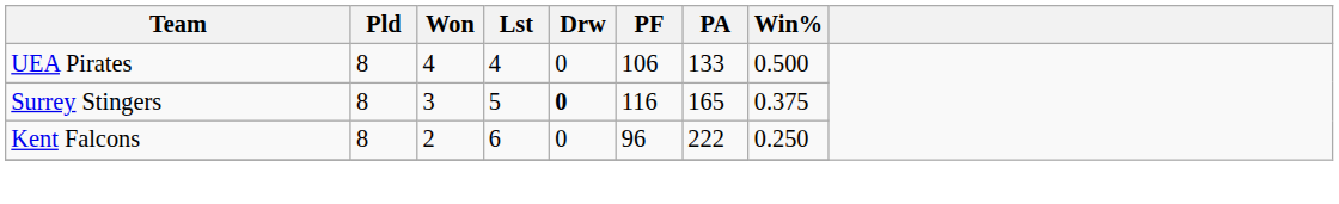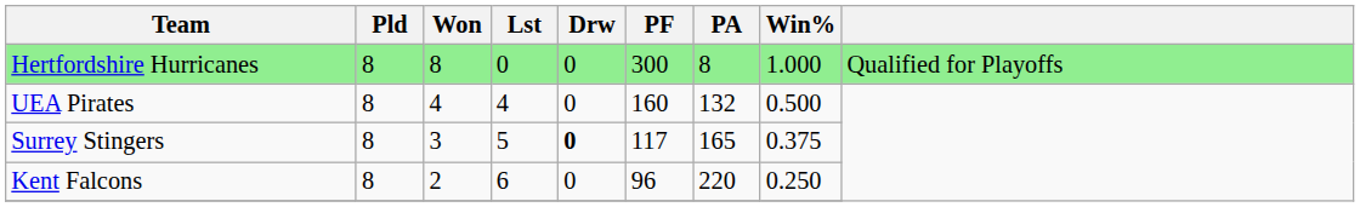 <table class="wikitable">
 <tr>
 <th width=26%>Team</th>
 <th width=5%>Pld</th>
 <th width=5%>Won</th>
 <th width=5%>Lst</th>
 <th width=5%>Drw</th>
 <th width=5%>PF</th>
 <th width=5%>PA</th>
 <th width=6%>Win%</th>
 <th width=38%></th>
 </tr>
+<tr style="background:lightgreen">
+<td><a href='#'>Hertfordshire</a> Hurricanes</td>
+<td>8</td>
+<td>8</td>
+<td>0</td>
+<td>0</td>
+<td>300</td>
+<td>8</td>
+<td>1.000</td>
+<td>Qualified for Playoffs</td>
+</tr>
 <tr>
 <td><a href='#'>UEA</a> Pirates</td>
 <td>8</td>
 <td>4</td>
 <td>4</td>
 <td>0</td>
-<td>106</td>
-<td>133</td>
+<td>160</td>
+<td>132</td>
 <td>0.500</td>
 </tr>
 <tr>
 <td><a href='#'>Surrey</a> Stingers</td>
 <td>8</td>
 <td>3</td>
 <td>5</td>
 <td><strong>0</strong></td>
-<td>116</td>
+<td>117</td>
 <td>165</td>
 <td>0.375</td>
 </tr>
 <tr>
 <td><a href='#'>Kent</a> Falcons</td>
 <td>8</td>
 <td>2</td>
 <td>6</td>
 <td>0</td>
 <td>96</td>
-<td>222</td>
+<td>220</td>
 <td>0.250</td>
 </tr>
 <tr>
 </tr>
 </table>
